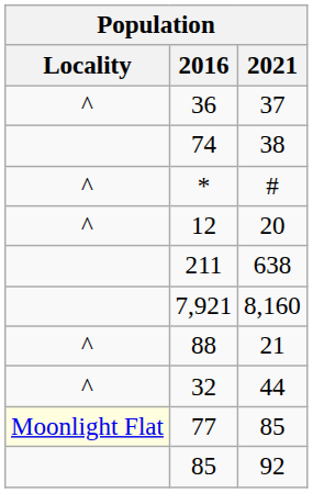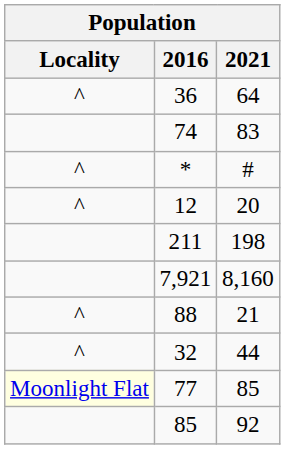 <table class="wikitable" style="text-align:center;">
 <tr>
 <th colspan="3" style="text-align:center;  font-weight:bold">Population</th>
 </tr>
 <tr>
 <th style="text-align:center; background:  font-weight:bold">Locality</th>
 <th style="text-align:center; background:  font-weight:bold"><strong>2016</strong></th>
 <th style="text-align:center; background:  font-weight:bold"><strong>2021</strong></th>
 </tr>
 <tr>
 <td>^</td>
 <td>36</td>
-<td>37</td>
+<td>64</td>
 </tr>
 <tr>
 <td></td>
 <td>74</td>
-<td>38</td>
+<td>83</td>
 </tr>
 <tr>
 <td>^</td>
 <td>*</td>
 <td>#</td>
 </tr>
 <tr>
 <td>^</td>
 <td>12</td>
 <td>20</td>
 </tr>
 <tr>
 <td></td>
 <td>211</td>
-<td>638</td>
+<td>198</td>
 </tr>
 <tr>
 <td></td>
 <td>7,921</td>
 <td>8,160</td>
 </tr>
 <tr>
 <td>^</td>
 <td>88</td>
 <td>21</td>
 </tr>
 <tr>
 <td>^</td>
 <td>32</td>
 <td>44</td>
 </tr>
 <tr>
 <td style="background: lightyellow;"><a href='#'>Moonlight Flat</a></td>
 <td>77</td>
 <td>85</td>
 </tr>
 <tr>
 <td></td>
 <td>85</td>
 <td>92</td>
 </tr>
 </table>
